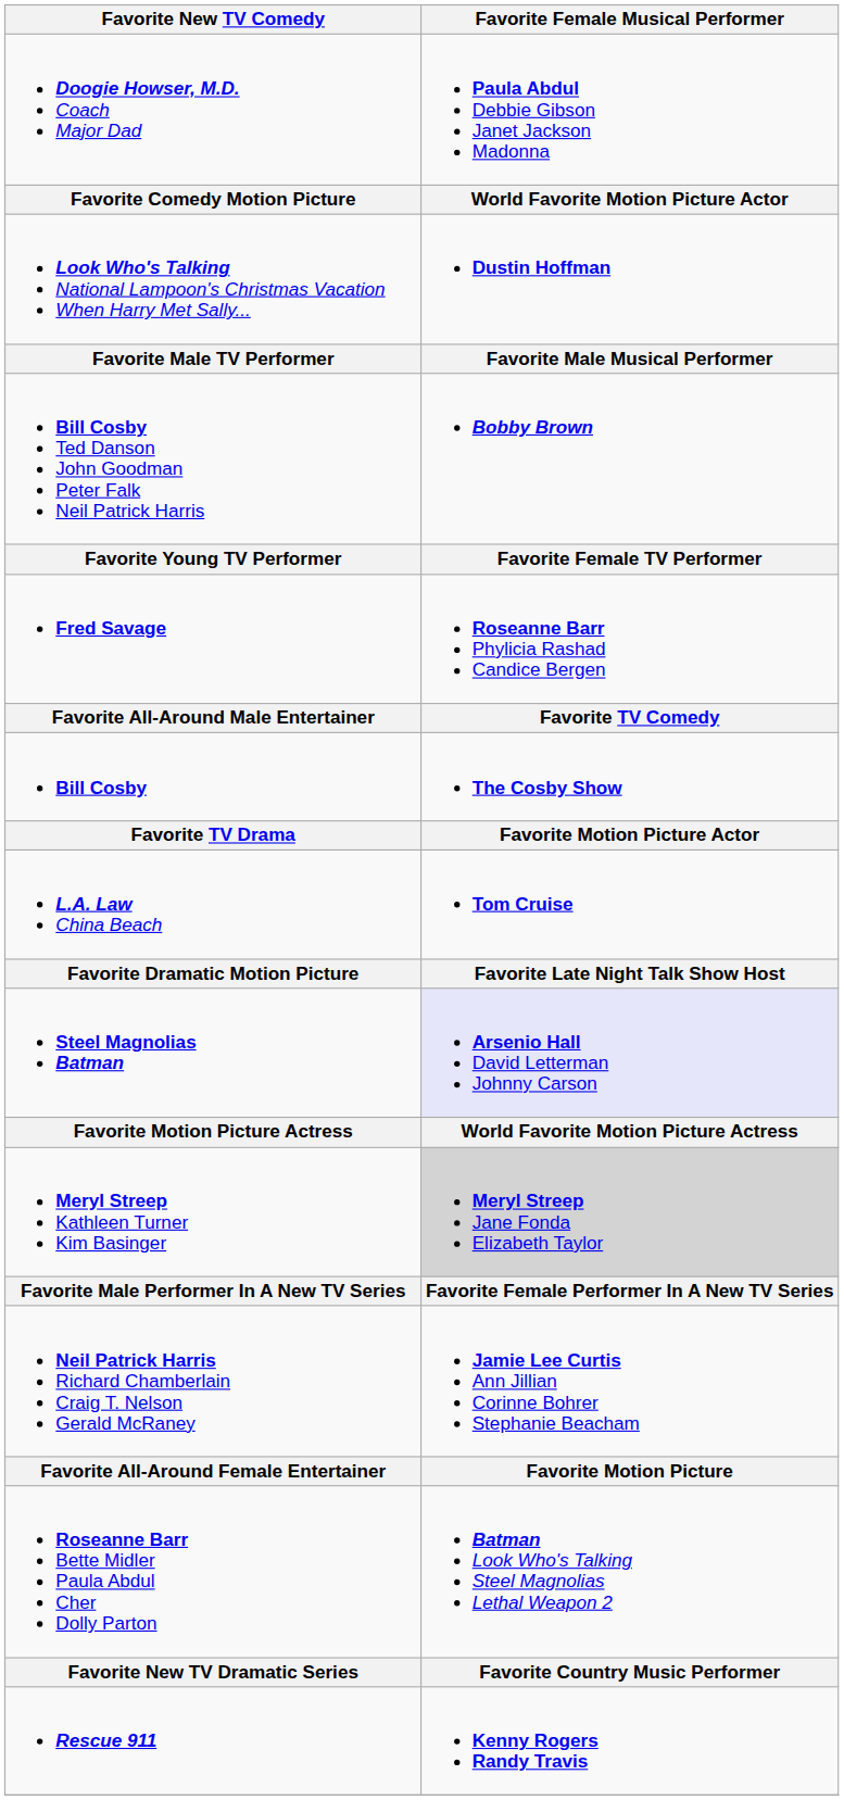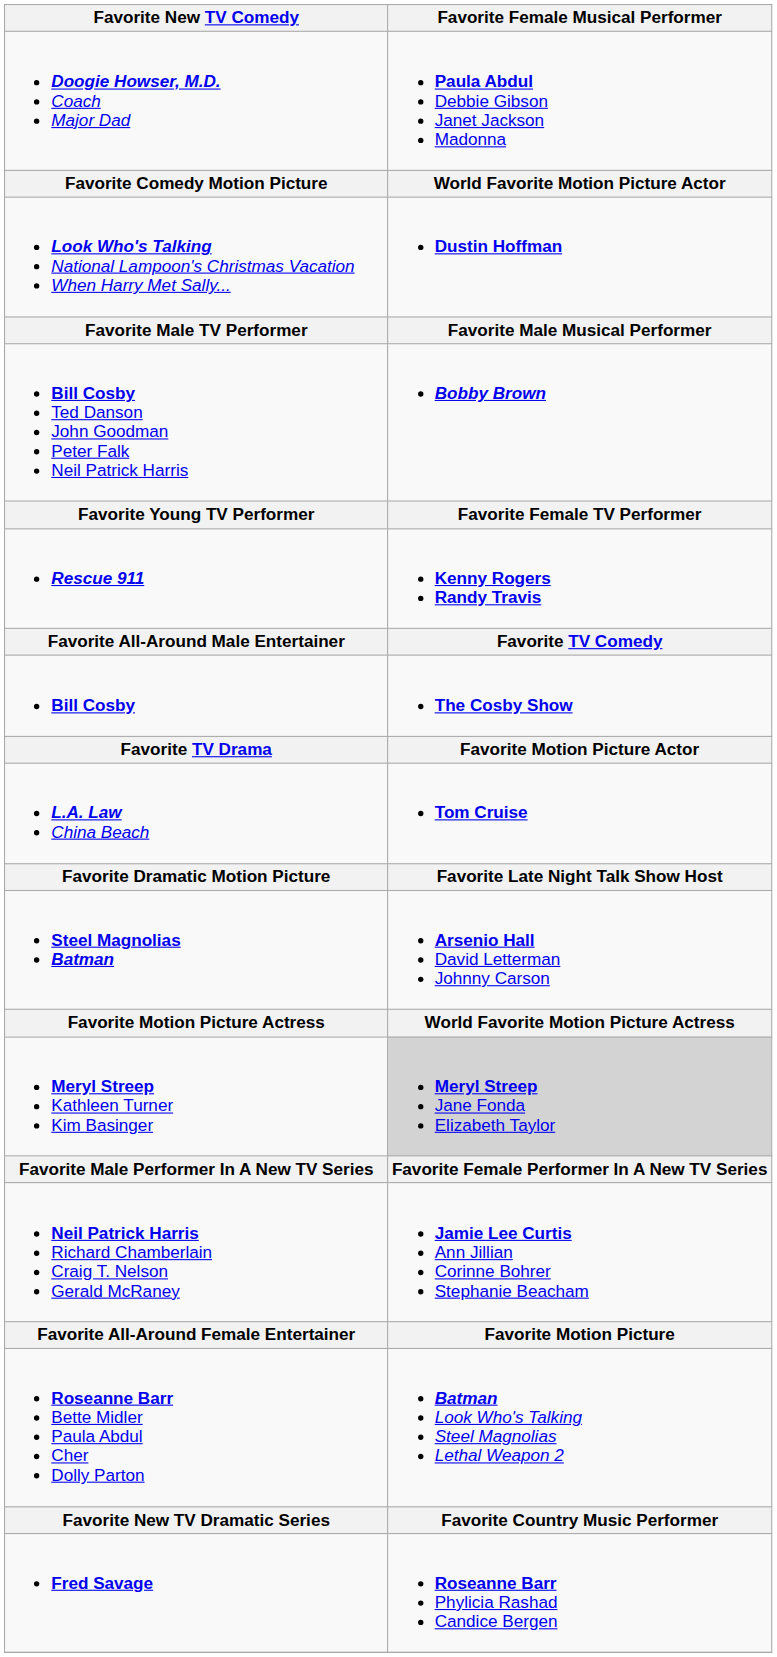 <table class="wikitable">
 <tr>
 <th width="50%">Favorite New <a href='#'>TV Comedy</a></th>
 <th width="50%">Favorite Female Musical Performer</th>
 </tr>
 <tr>
 <td valign="top"><br><ul><li><strong><em><a href='#'>Doogie Howser, M.D.</a></em></strong></li><li><a href='#'><em>Coach</em></a></li><li><em><a href='#'>Major Dad</a></em></li></ul></td>
 <td valign="top"><br><ul><li><strong><a href='#'>Paula Abdul</a></strong></li><li><a href='#'>Debbie Gibson</a></li><li><a href='#'>Janet Jackson</a></li><li><a href='#'>Madonna</a></li></ul></td>
 </tr>
 <tr>
 <th>Favorite Comedy Motion Picture</th>
 <th>World Favorite Motion Picture Actor</th>
 </tr>
 <tr>
 <td valign="top"><br><ul><li><strong><em><a href='#'>Look Who's Talking</a></em></strong></li><li><em><a href='#'>National Lampoon's Christmas Vacation</a></em></li><li><em><a href='#'>When Harry Met Sally...</a></em></li></ul></td>
 <td valign="top"><br><ul><li><strong><a href='#'>Dustin Hoffman</a></strong></li></ul></td>
 </tr>
 <tr>
 <th>Favorite Male TV Performer</th>
 <th>Favorite Male Musical Performer</th>
 </tr>
 <tr>
 <td valign="top"><br><ul><li><strong><a href='#'>Bill Cosby</a></strong></li><li><a href='#'>Ted Danson</a></li><li><a href='#'>John Goodman</a></li><li><a href='#'>Peter Falk</a></li><li><a href='#'>Neil Patrick Harris</a></li></ul></td>
 <td valign="top"><br><ul><li><strong><em><a href='#'>Bobby Brown</a></em></strong></li></ul></td>
 </tr>
 <tr>
 <th>Favorite Young TV Performer</th>
 <th>Favorite Female TV Performer</th>
 </tr>
 <tr>
-<td valign="top"><br><ul><li><strong><a href='#'>Fred Savage</a></strong></li></ul></td>
-<td valign="top"><br><ul><li><strong><a href='#'>Roseanne Barr</a></strong></li><li><a href='#'>Phylicia Rashad</a></li><li><a href='#'>Candice Bergen</a></li></ul></td>
+<td valign="top"><br><ul><li><strong><em><a href='#'>Rescue 911</a></em></strong></li></ul></td>
+<td valign="top"><br><ul><li><strong><a href='#'>Kenny Rogers</a></strong></li><li><strong><a href='#'>Randy Travis</a></strong></li></ul></td>
 </tr>
 <tr>
 <th>Favorite All-Around Male Entertainer</th>
 <th>Favorite <a href='#'>TV Comedy</a></th>
 </tr>
 <tr>
 <td valign="top"><br><ul><li><strong><a href='#'>Bill Cosby</a></strong></li></ul></td>
 <td valign="top"><br><ul><li><strong><a href='#'>The Cosby Show</a></strong></li></ul></td>
 </tr>
 <tr>
 <th>Favorite <a href='#'>TV Drama</a></th>
 <th>Favorite Motion Picture Actor</th>
 </tr>
 <tr>
 <td valign="top"><br><ul><li><strong><em><a href='#'>L.A. Law</a></em></strong></li><li><em><a href='#'>China Beach</a></em></li></ul></td>
 <td valign="top"><br><ul><li><strong><a href='#'>Tom Cruise</a></strong></li></ul></td>
 </tr>
 <tr>
 <th>Favorite Dramatic Motion Picture</th>
 <th>Favorite Late Night Talk Show Host</th>
 </tr>
 <tr>
 <td valign="top"><br><ul><li><strong><a href='#'>Steel Magnolias</a></strong></li><li><strong><a href='#'><em>Batman</em></a></strong></li></ul></td>
-<td valign="top" style="background: lavender;"><br><ul><li><strong><a href='#'>Arsenio Hall</a></strong></li><li><a href='#'>David Letterman</a></li><li><a href='#'>Johnny Carson</a></li></ul></td>
+<td valign="top"><br><ul><li><strong><a href='#'>Arsenio Hall</a></strong></li><li><a href='#'>David Letterman</a></li><li><a href='#'>Johnny Carson</a></li></ul></td>
 </tr>
 <tr>
 <th>Favorite Motion Picture Actress</th>
 <th>World Favorite Motion Picture Actress</th>
 </tr>
 <tr>
 <td valign="top"><br><ul><li><strong><a href='#'>Meryl Streep</a></strong></li><li><a href='#'>Kathleen Turner</a></li><li><a href='#'>Kim Basinger</a></li></ul></td>
 <td valign="top" style="background: lightgrey;"><br><ul><li><strong><a href='#'>Meryl Streep</a></strong></li><li><a href='#'>Jane Fonda</a></li><li><a href='#'>Elizabeth Taylor</a></li></ul></td>
 </tr>
 <tr>
 <th>Favorite Male Performer In A New TV Series</th>
 <th>Favorite Female Performer In A New TV Series</th>
 </tr>
 <tr>
 <td valign="top"><br><ul><li><strong><a href='#'>Neil Patrick Harris</a></strong></li><li><a href='#'>Richard Chamberlain</a></li><li><a href='#'>Craig T. Nelson</a></li><li><a href='#'>Gerald McRaney</a></li></ul></td>
 <td valign="top"><br><ul><li><strong><a href='#'>Jamie Lee Curtis</a></strong></li><li><a href='#'>Ann Jillian</a></li><li><a href='#'>Corinne Bohrer</a></li><li><a href='#'>Stephanie Beacham</a></li></ul></td>
 </tr>
 <tr>
 <th>Favorite All-Around Female Entertainer</th>
 <th>Favorite Motion Picture</th>
 </tr>
 <tr>
 <td valign="top"><br><ul><li><strong><a href='#'>Roseanne Barr</a></strong></li><li><a href='#'>Bette Midler</a></li><li><a href='#'>Paula Abdul</a></li><li><a href='#'>Cher</a></li><li><a href='#'>Dolly Parton</a></li></ul></td>
 <td valign="top"><br><ul><li><strong><em><a href='#'>Batman</a></em></strong></li><li><em><a href='#'>Look Who's Talking</a></em></li><li><em><a href='#'>Steel Magnolias</a></em></li><li><em><a href='#'>Lethal Weapon 2</a></em></li></ul></td>
 </tr>
 <tr>
 <th>Favorite New TV Dramatic Series</th>
 <th>Favorite Country Music Performer</th>
 </tr>
 <tr>
-<td valign="top"><br><ul><li><strong><em><a href='#'>Rescue 911</a></em></strong></li></ul></td>
-<td valign="top"><br><ul><li><strong><a href='#'>Kenny Rogers</a></strong></li><li><strong><a href='#'>Randy Travis</a></strong></li></ul></td>
+<td valign="top"><br><ul><li><strong><a href='#'>Fred Savage</a></strong></li></ul></td>
+<td valign="top"><br><ul><li><strong><a href='#'>Roseanne Barr</a></strong></li><li><a href='#'>Phylicia Rashad</a></li><li><a href='#'>Candice Bergen</a></li></ul></td>
 </tr>
 <tr>
 </tr>
 </table>
